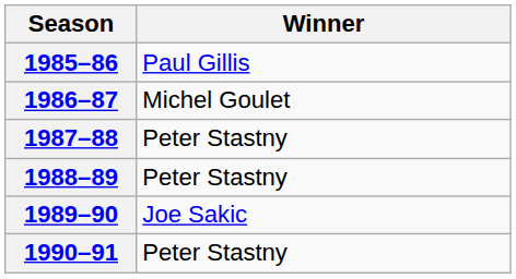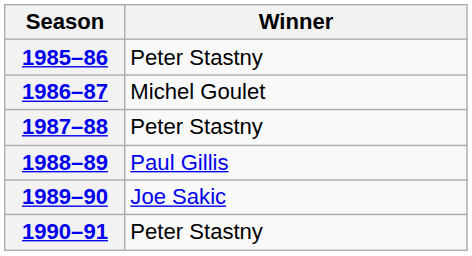 <table class="wikitable">
 <tr>
 <th scope="col" style="width:5em">Season</th>
 <th scope="col" style="width:15em">Winner</th>
 </tr>
 <tr>
 <th scope="row"><a href='#'>1985–86</a></th>
-<td><a href='#'>Paul Gillis</a></td>
+<td>Peter Stastny</td>
 </tr>
 <tr>
 <th scope="row"><a href='#'>1986–87</a></th>
 <td>Michel Goulet</td>
 </tr>
 <tr>
 <th scope="row"><a href='#'>1987–88</a></th>
 <td>Peter Stastny</td>
 </tr>
 <tr>
 <th scope="row"><a href='#'>1988–89</a></th>
-<td>Peter Stastny</td>
+<td><a href='#'>Paul Gillis</a></td>
 </tr>
 <tr>
 <th scope="row"><a href='#'>1989–90</a></th>
 <td><a href='#'>Joe Sakic</a></td>
 </tr>
 <tr>
 <th scope="row"><a href='#'>1990–91</a></th>
 <td>Peter Stastny</td>
 </tr>
 </table>
